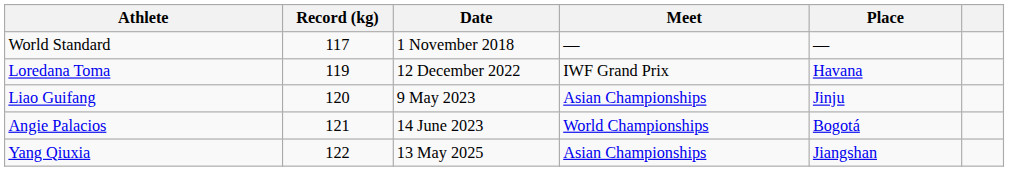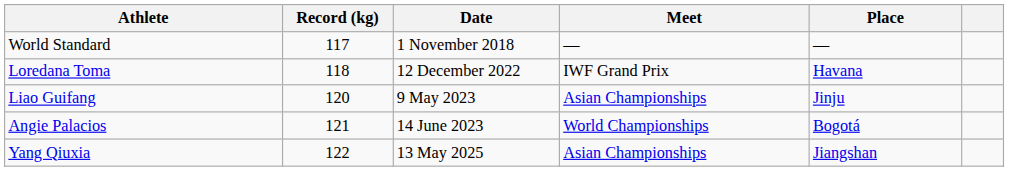 <table class="wikitable" style="font-size:90%; width: 70%;">
 <tr>
 <th width=20%>Athlete</th>
 <th width=8%>Record (kg)</th>
 <th width=12%>Date</th>
 <th width=18%>Meet</th>
 <th width=11%>Place</th>
 <th width=3%></th>
 </tr>
 <tr>
 <td>World Standard</td>
 <td align=center>117</td>
 <td>1 November 2018</td>
 <td>—</td>
 <td>—</td>
 <td></td>
 </tr>
 <tr>
 <td> <a href='#'>Loredana Toma</a></td>
-<td align="center">119</td>
+<td align="center">118</td>
 <td>12 December 2022</td>
 <td>IWF Grand Prix</td>
 <td><a href='#'>Havana</a></td>
 <td></td>
 </tr>
 <tr>
 <td> <a href='#'>Liao Guifang</a></td>
 <td align="center">120</td>
 <td>9 May 2023</td>
 <td><a href='#'>Asian Championships</a></td>
 <td><a href='#'>Jinju</a></td>
 <td></td>
 </tr>
 <tr>
 <td> <a href='#'>Angie Palacios</a></td>
 <td align="center">121</td>
 <td>14 June 2023</td>
 <td><a href='#'>World Championships</a></td>
 <td><a href='#'>Bogotá</a></td>
 <td></td>
 </tr>
 <tr>
 <td> <a href='#'>Yang Qiuxia</a></td>
 <td align=center>122</td>
 <td>13 May 2025</td>
 <td><a href='#'>Asian Championships</a></td>
 <td><a href='#'>Jiangshan</a></td>
 <td></td>
 </tr>
 </table>
